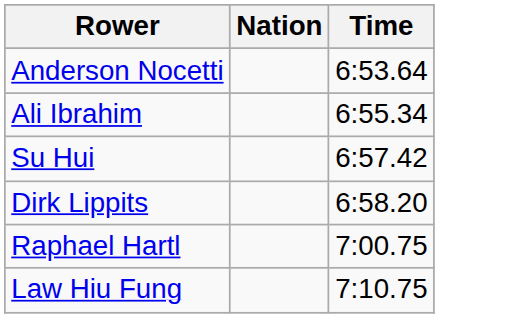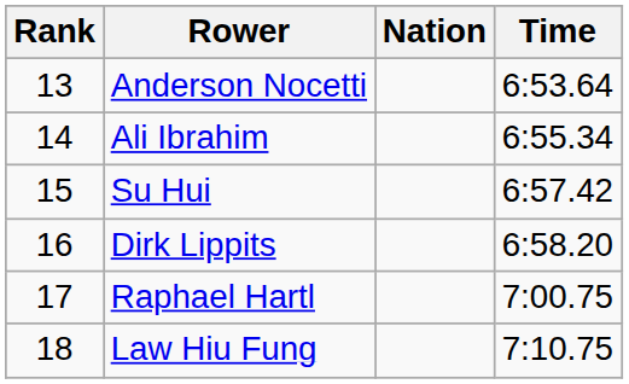 <table class="wikitable sortable" style="text-align:center">
 <tr>
+<th>Rank</th>
 <th>Rower</th>
 <th>Nation</th>
 <th>Time</th>
 </tr>
 <tr>
+<td>13</td>
 <td align=left><a href='#'>Anderson Nocetti</a></td>
 <td align=left></td>
 <td>6:53.64</td>
 </tr>
 <tr>
+<td>14</td>
 <td align=left><a href='#'>Ali Ibrahim</a></td>
 <td align=left></td>
 <td>6:55.34</td>
 </tr>
 <tr>
+<td>15</td>
 <td align=left><a href='#'>Su Hui</a></td>
 <td align=left></td>
 <td>6:57.42</td>
 </tr>
 <tr>
+<td>16</td>
 <td align=left><a href='#'>Dirk Lippits</a></td>
 <td align=left></td>
 <td>6:58.20</td>
 </tr>
 <tr>
+<td>17</td>
 <td align=left><a href='#'>Raphael Hartl</a></td>
 <td align=left></td>
 <td>7:00.75</td>
 </tr>
 <tr>
+<td>18</td>
 <td align=left><a href='#'>Law Hiu Fung</a></td>
 <td align=left></td>
 <td>7:10.75</td>
 </tr>
 </table>
